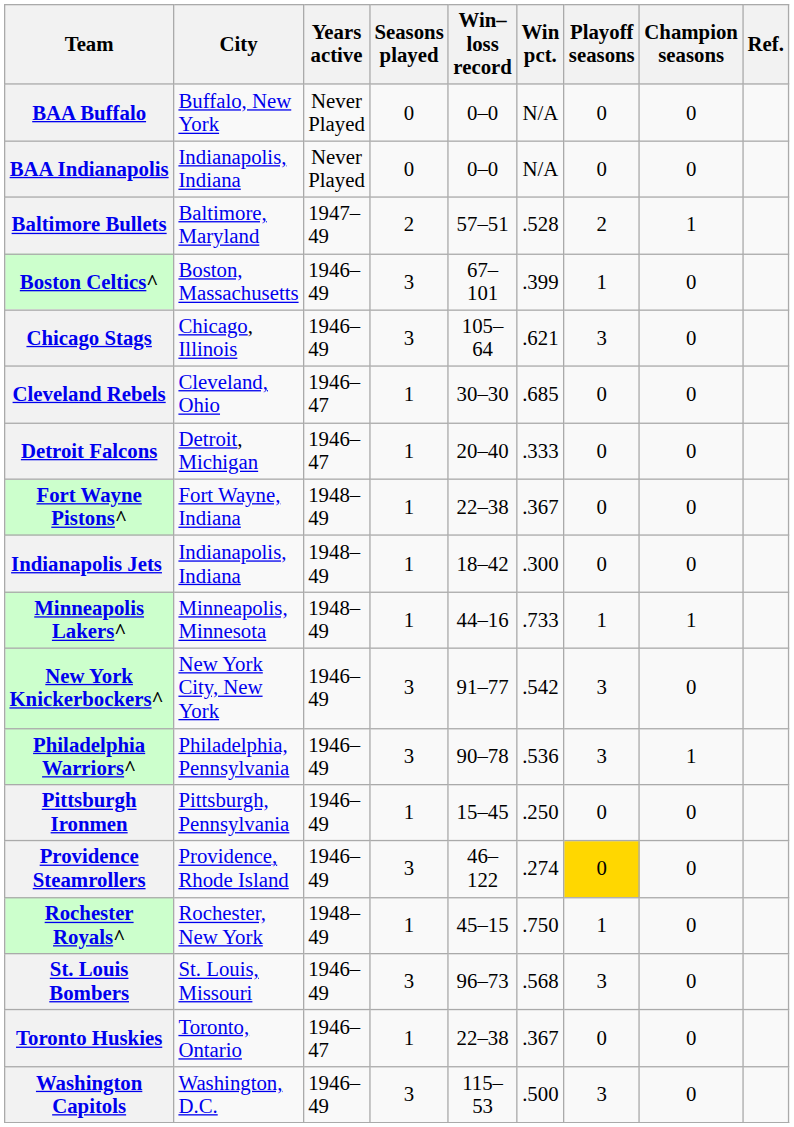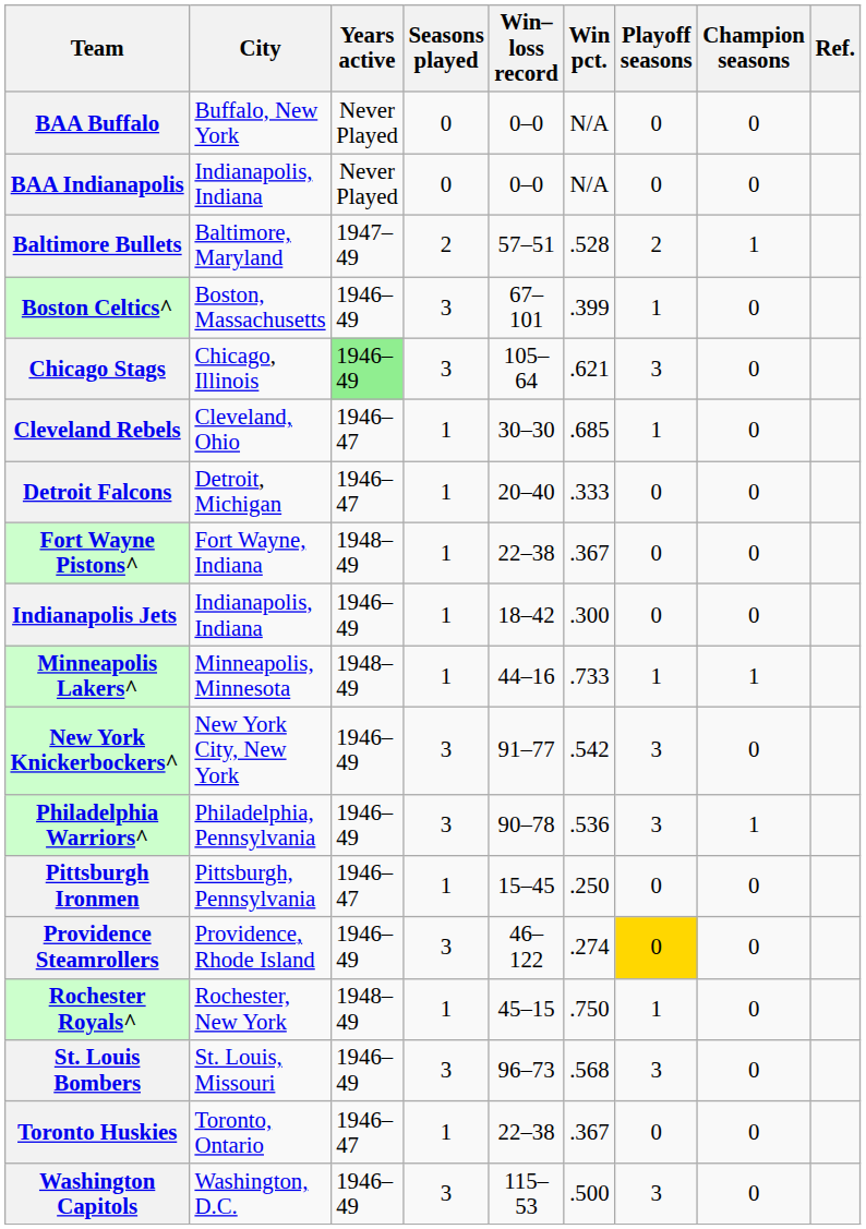 <table class="wikitable sortable" style="width:90%">
 <tr>
 <th scope="col">Team</th>
 <th scope="col">City</th>
 <th scope="col">Years<br>active</th>
 <th scope="col">Seasons<br>played</th>
 <th scope="col">Win–loss<br>record</th>
 <th scope="col">Win pct.</th>
 <th scope="col">Playoff<br>seasons</th>
 <th scope="col">Champion<br>seasons</th>
 <th scope="col" class="unsortable">Ref.</th>
 </tr>
 <tr>
 <th scope="row"><a href='#'>BAA Buffalo</a></th>
 <td><a href='#'>Buffalo, New York</a></td>
 <td align=center>Never Played</td>
 <td align=center>0</td>
 <td align=center>0–0</td>
 <td align=center>N/A</td>
 <td align=center>0</td>
 <td align=center>0</td>
 <td align=center></td>
 </tr>
 <tr>
 <th scope="row"><a href='#'>BAA Indianapolis</a></th>
 <td><a href='#'>Indianapolis, Indiana</a></td>
 <td align=center>Never Played</td>
 <td align=center>0</td>
 <td align=center>0–0</td>
 <td align=center>N/A</td>
 <td align=center>0</td>
 <td align=center>0</td>
 <td align=center></td>
 </tr>
 <tr>
 <th scope="row"><a href='#'>Baltimore Bullets</a></th>
 <td><a href='#'>Baltimore, Maryland</a></td>
 <td>1947–49</td>
 <td align=center>2</td>
 <td align=center>57–51</td>
 <td align=center>.528</td>
 <td align=center>2</td>
 <td align=center>1</td>
 <td align=center></td>
 </tr>
 <tr>
 <th scope="row" style="background:#CCFFCC"><a href='#'>Boston Celtics</a>^</th>
 <td><a href='#'>Boston, Massachusetts</a></td>
 <td>1946–49</td>
 <td align=center>3</td>
 <td align=center>67–101</td>
 <td align=center>.399</td>
 <td align=center>1</td>
 <td align=center>0</td>
 <td align=center></td>
 </tr>
 <tr>
 <th scope="row"><a href='#'>Chicago Stags</a></th>
 <td><a href='#'>Chicago</a>, <a href='#'>Illinois</a></td>
-<td>1946–49</td>
+<td style="background: lightgreen;">1946–49</td>
 <td align=center>3</td>
 <td align=center>105–64</td>
 <td align=center>.621</td>
 <td align=center>3</td>
 <td align=center>0</td>
 <td align=center></td>
 </tr>
 <tr>
 <th scope="row"><a href='#'>Cleveland Rebels</a></th>
 <td><a href='#'>Cleveland, Ohio</a></td>
 <td>1946–47</td>
 <td align=center>1</td>
 <td align=center>30–30</td>
 <td align=center>.685</td>
-<td align=center>0</td>
+<td align=center>1</td>
 <td align=center>0</td>
 <td align=center></td>
 </tr>
 <tr>
 <th scope="row"><a href='#'>Detroit Falcons</a></th>
 <td><a href='#'>Detroit</a>, <a href='#'>Michigan</a></td>
 <td>1946–47</td>
 <td align=center>1</td>
 <td align=center>20–40</td>
 <td align=center>.333</td>
 <td align=center>0</td>
 <td align=center>0</td>
 <td align=center></td>
 </tr>
 <tr>
 <th scope="row" style="background:#CCFFCC"><a href='#'>Fort Wayne Pistons</a>^</th>
 <td><a href='#'>Fort Wayne, Indiana</a></td>
 <td>1948–49</td>
 <td align=center>1</td>
 <td align=center>22–38</td>
 <td align=center>.367</td>
 <td align=center>0</td>
 <td align=center>0</td>
 <td align=center></td>
 </tr>
 <tr>
 <th scope="row"><a href='#'>Indianapolis Jets</a> </th>
 <td><a href='#'>Indianapolis, Indiana</a></td>
-<td>1948–49</td>
+<td>1946–49</td>
 <td align=center>1</td>
 <td align=center>18–42</td>
 <td align=center>.300</td>
 <td align=center>0</td>
 <td align=center>0</td>
 <td align=center></td>
 </tr>
 <tr>
 <th scope="row" style="background:#CCFFCC"><a href='#'>Minneapolis Lakers</a>^</th>
 <td><a href='#'>Minneapolis, Minnesota</a></td>
 <td>1948–49</td>
 <td align=center>1</td>
 <td align=center>44–16</td>
 <td align=center>.733</td>
 <td align=center>1</td>
 <td align=center>1</td>
 <td align=center></td>
 </tr>
 <tr>
 <th scope="row" style="background:#CCFFCC"><a href='#'>New York Knickerbockers</a>^ </th>
 <td><a href='#'>New York City, New York</a></td>
 <td>1946–49</td>
 <td align=center>3</td>
 <td align=center>91–77</td>
 <td align=center>.542</td>
 <td align=center>3</td>
 <td align=center>0</td>
 <td align=center></td>
 </tr>
 <tr>
 <th scope="row" style="background:#CCFFCC"><a href='#'>Philadelphia Warriors</a>^</th>
 <td><a href='#'>Philadelphia, Pennsylvania</a></td>
 <td>1946–49</td>
 <td align=center>3</td>
 <td align=center>90–78</td>
 <td align=center>.536</td>
 <td align=center>3</td>
 <td align=center>1</td>
 <td align=center></td>
 </tr>
 <tr>
 <th scope="row"><a href='#'>Pittsburgh Ironmen</a></th>
 <td><a href='#'>Pittsburgh, Pennsylvania</a></td>
-<td>1946–49</td>
+<td>1946–47</td>
 <td align=center>1</td>
 <td align=center>15–45</td>
 <td align=center>.250</td>
 <td align=center>0</td>
 <td align=center>0</td>
 <td align=center></td>
 </tr>
 <tr>
 <th scope="row"><a href='#'>Providence Steamrollers</a></th>
 <td><a href='#'>Providence, Rhode Island</a></td>
 <td>1946–49</td>
 <td align=center>3</td>
 <td align=center>46–122</td>
 <td align=center>.274</td>
 <td align=center style="background: gold;">0</td>
 <td align=center>0</td>
 <td align=center></td>
 </tr>
 <tr>
 <th scope="row" style="background:#CCFFCC"><a href='#'>Rochester Royals</a>^</th>
 <td><a href='#'>Rochester, New York</a></td>
 <td>1948–49</td>
 <td align=center>1</td>
 <td align=center>45–15</td>
 <td align=center>.750</td>
 <td align=center>1</td>
 <td align=center>0</td>
 <td align=center></td>
 </tr>
 <tr>
 <th scope="row"><a href='#'>St. Louis Bombers</a></th>
 <td><a href='#'>St. Louis, Missouri</a></td>
 <td>1946–49</td>
 <td align=center>3</td>
 <td align=center>96–73</td>
 <td align=center>.568</td>
 <td align=center>3</td>
 <td align=center>0</td>
 <td align=center></td>
 </tr>
 <tr>
 <th scope="row"><a href='#'>Toronto Huskies</a></th>
 <td><a href='#'>Toronto, Ontario</a></td>
 <td>1946–47</td>
 <td align=center>1</td>
 <td align=center>22–38</td>
 <td align=center>.367</td>
 <td align=center>0</td>
 <td align=center>0</td>
 <td align=center></td>
 </tr>
 <tr>
 <th scope="row"><a href='#'>Washington Capitols</a></th>
 <td><a href='#'>Washington, D.C.</a></td>
 <td>1946–49</td>
 <td align=center>3</td>
 <td align=center>115–53</td>
 <td align=center>.500</td>
 <td align=center>3</td>
 <td align=center>0</td>
 <td align=center></td>
 </tr>
 <tr>
 </tr>
 </table>
